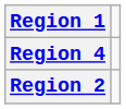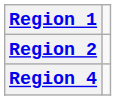 <table class="wikitable">
 <tr>
 <th><a href='#'>Region 1</a></th>
 <td></td>
 </tr>
 <tr>
+<th><a href='#'>Region 2</a></th>
+<td></td>
+</tr>
+<tr>
 <th><a href='#'>Region 4</a></th>
 <td></td>
 </tr>
-<tr>
-<th><a href='#'>Region 2</a></th>
-<td></td>
-</tr>
 </table>
